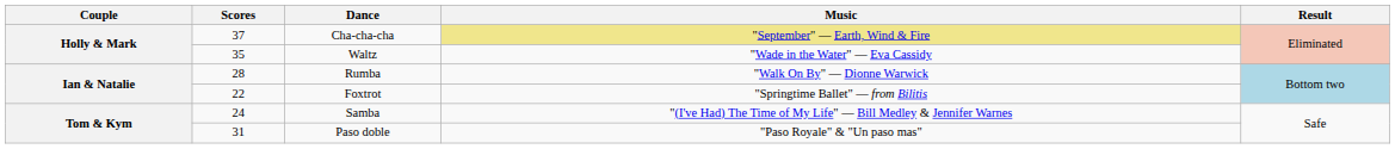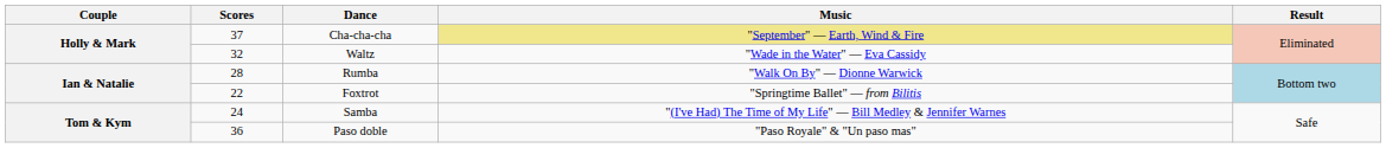 <table class="wikitable sortable" style="text-align:center; width: 90%">
 <tr>
 <th scope="col">Couple</th>
 <th scope="col">Scores</th>
 <th scope="col" class="unsortable">Dance</th>
 <th scope="col" class="unsortable">Music</th>
 <th scope="col" class="unsortable">Result</th>
 </tr>
 <tr>
 <th scope="row" rowspan=2>Holly & Mark</th>
 <td>37</td>
 <td>Cha-cha-cha</td>
 <td style="background: khaki;">"<a href='#'>September</a>" — <a href='#'>Earth, Wind & Fire</a></td>
 <td rowspan=2 bgcolor="f4c7b8">Eliminated</td>
 </tr>
 <tr>
-<td>35</td>
+<td>32</td>
 <td>Waltz</td>
 <td>"<a href='#'>Wade in the Water</a>" — <a href='#'>Eva Cassidy</a></td>
 </tr>
 <tr>
 <th scope="row" rowspan=2>Ian & Natalie</th>
 <td>28</td>
 <td>Rumba</td>
 <td>"<a href='#'>Walk On By</a>" — <a href='#'>Dionne Warwick</a></td>
 <td rowspan=2 bgcolor="lightblue">Bottom two</td>
 </tr>
 <tr>
 <td>22</td>
 <td>Foxtrot</td>
 <td>"Springtime Ballet" — <em>from <a href='#'>Bilitis</a></em></td>
 </tr>
 <tr>
 <th scope="row" rowspan=2>Tom & Kym</th>
 <td>24</td>
 <td>Samba</td>
 <td>"<a href='#'>(I've Had) The Time of My Life</a>" — <a href='#'>Bill Medley</a> & <a href='#'>Jennifer Warnes</a></td>
 <td rowspan=2>Safe</td>
 </tr>
 <tr>
-<td>31</td>
+<td>36</td>
 <td>Paso doble</td>
 <td>"Paso Royale" & "Un paso mas"</td>
 </tr>
 </table>
